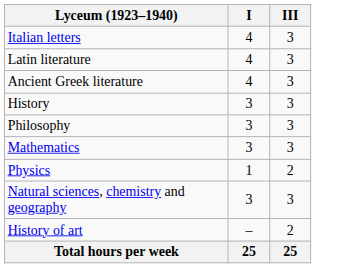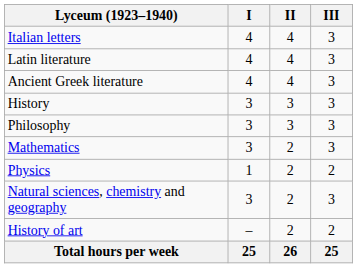 <table class="wikitable">
 <tr>
 <th width="250">Lyceum (1923–1940)</th>
 <th width="40">I</th>
+<th width="40">II</th>
 <th width="40">III</th>
 </tr>
 <tr align="center">
 <td align="left"><a href='#'>Italian letters</a></td>
+<td>4</td>
 <td>4</td>
 <td>3</td>
 </tr>
 <tr align="center">
 <td align="left">Latin literature</td>
 <td>4</td>
+<td>4</td>
 <td>3</td>
 </tr>
 <tr align="center">
 <td align="left">Ancient Greek literature</td>
+<td>4</td>
 <td>4</td>
 <td>3</td>
 </tr>
 <tr align="center">
 <td align="left">History</td>
 <td>3</td>
 <td>3</td>
+<td>3</td>
 </tr>
 <tr align="center">
 <td align="left">Philosophy</td>
+<td>3</td>
 <td>3</td>
 <td>3</td>
 </tr>
 <tr align="center">
 <td align="left"><a href='#'>Mathematics</a></td>
 <td>3</td>
+<td>2</td>
 <td>3</td>
 </tr>
 <tr align="center">
 <td align="left"><a href='#'>Physics</a></td>
 <td>1</td>
 <td>2</td>
+<td>2</td>
 </tr>
 <tr align="center">
 <td align="left"><a href='#'>Natural sciences</a>, <a href='#'>chemistry</a> and <a href='#'>geography</a></td>
 <td>3</td>
+<td>2</td>
 <td>3</td>
 </tr>
 <tr align="center">
 <td align="left"><a href='#'>History of art</a></td>
 <td>–</td>
 <td>2</td>
+<td>2</td>
 </tr>
 <tr>
 <th>Total hours per week</th>
 <th>25</th>
+<th>26</th>
 <th>25</th>
 </tr>
 </table>
